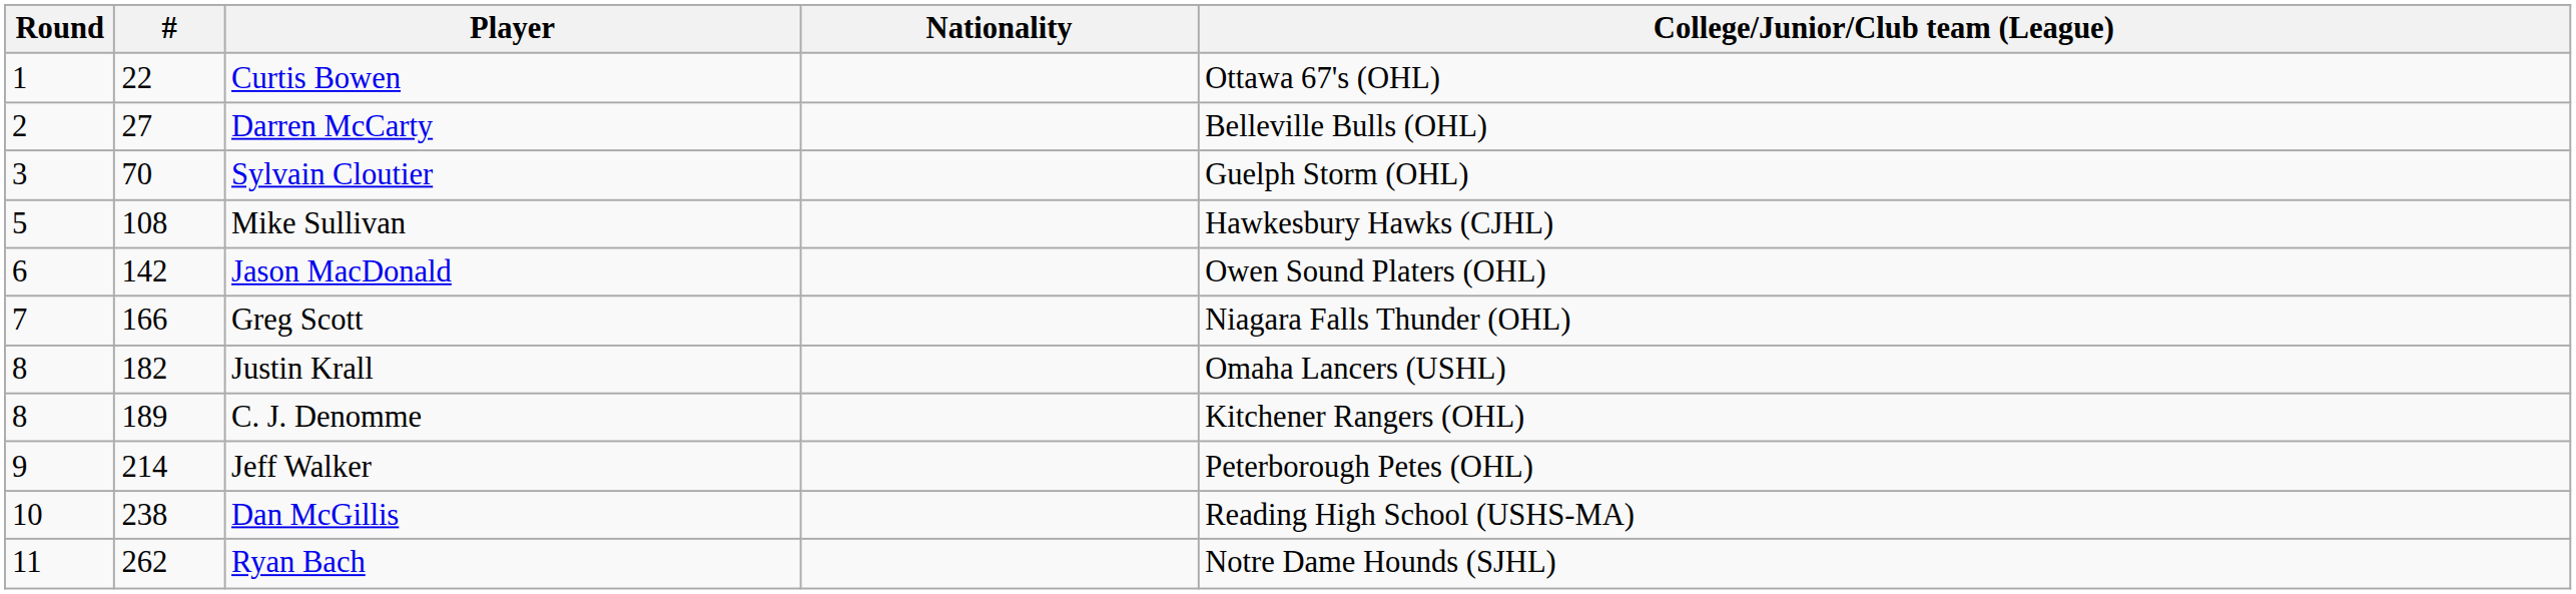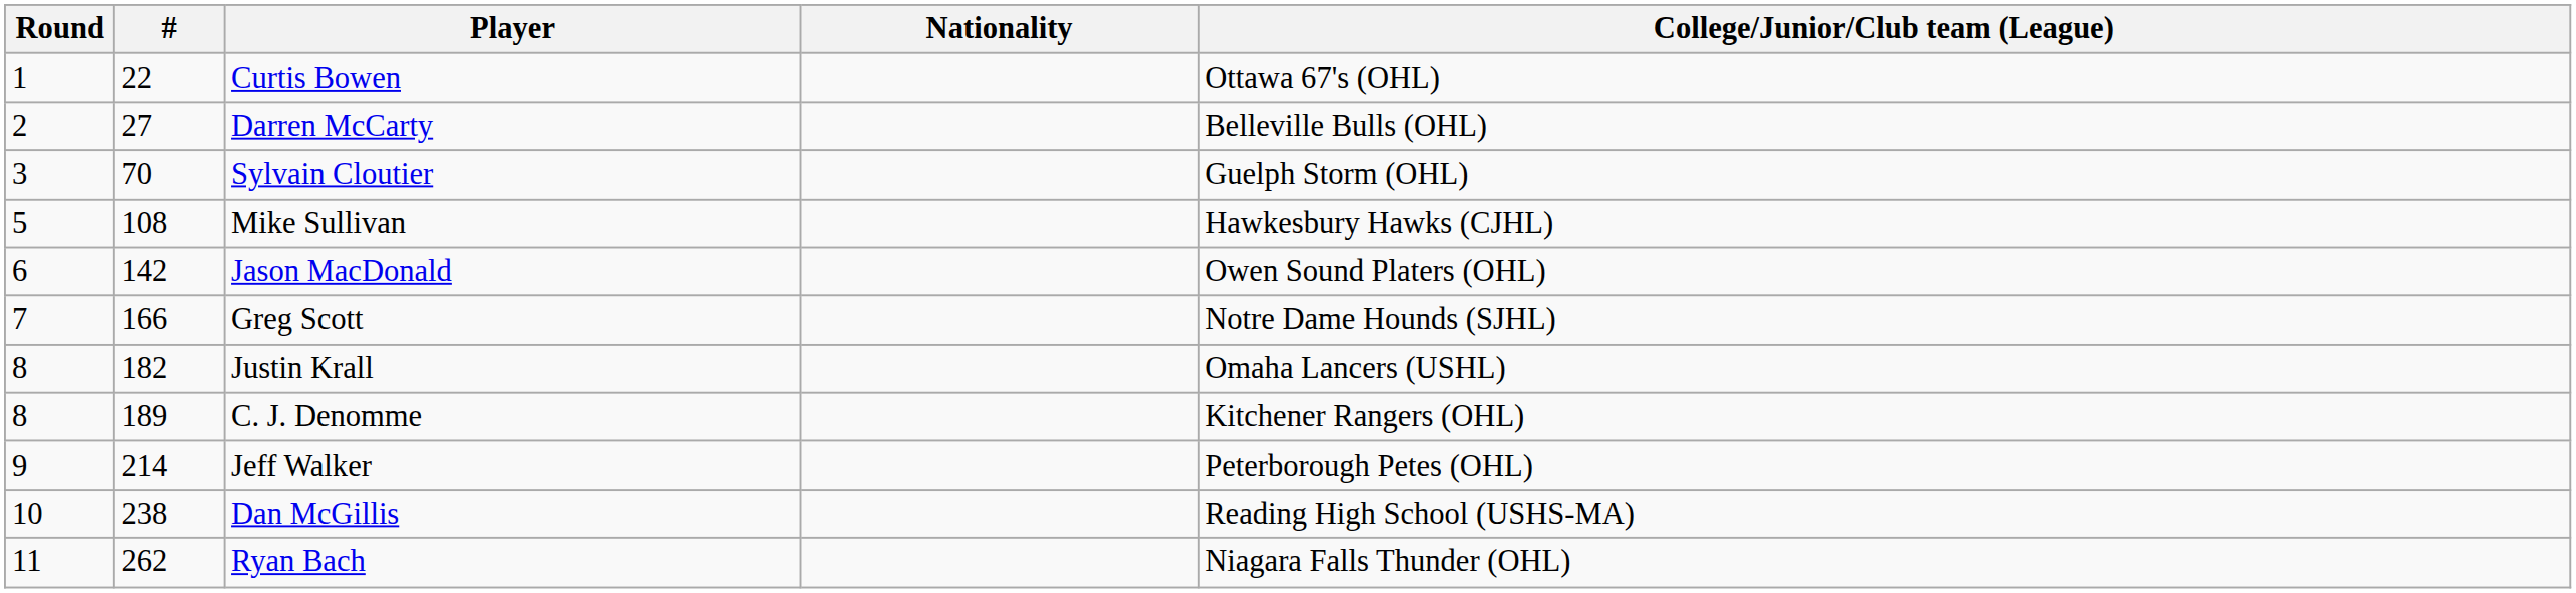 <table class="wikitable">
 <tr align="center">
 <th bgcolor="#DDDDFF" width="4.0%">Round</th>
 <th bgcolor="#DDDDFF" width="4.0%">#</th>
 <th bgcolor="#DDDDFF" width="21.0%">Player</th>
 <th bgcolor="#DDDDFF" width="14.5%">Nationality</th>
 <th bgcolor="#DDDDFF" width="50.0%">College/Junior/Club team (League)</th>
 </tr>
 <tr>
 <td>1</td>
 <td>22</td>
 <td><a href='#'>Curtis Bowen</a></td>
 <td></td>
 <td>Ottawa 67's (OHL)</td>
 </tr>
 <tr>
 <td>2</td>
 <td>27</td>
 <td><a href='#'>Darren McCarty</a></td>
 <td></td>
 <td>Belleville Bulls (OHL)</td>
 </tr>
 <tr>
 <td>3</td>
 <td>70</td>
 <td><a href='#'>Sylvain Cloutier</a></td>
 <td></td>
 <td>Guelph Storm (OHL)</td>
 </tr>
 <tr>
 <td>5</td>
 <td>108</td>
 <td>Mike Sullivan</td>
 <td></td>
 <td>Hawkesbury Hawks (CJHL)</td>
 </tr>
 <tr>
 <td>6</td>
 <td>142</td>
 <td><a href='#'>Jason MacDonald</a></td>
 <td></td>
 <td>Owen Sound Platers (OHL)</td>
 </tr>
 <tr>
 <td>7</td>
 <td>166</td>
 <td>Greg Scott</td>
 <td></td>
-<td>Niagara Falls Thunder (OHL)</td>
+<td>Notre Dame Hounds (SJHL)</td>
 </tr>
 <tr>
 <td>8</td>
 <td>182</td>
 <td>Justin Krall</td>
 <td></td>
 <td>Omaha Lancers (USHL)</td>
 </tr>
 <tr>
 <td>8</td>
 <td>189</td>
 <td>C. J. Denomme</td>
 <td></td>
 <td>Kitchener Rangers (OHL)</td>
 </tr>
 <tr>
 <td>9</td>
 <td>214</td>
 <td>Jeff Walker</td>
 <td></td>
 <td>Peterborough Petes (OHL)</td>
 </tr>
 <tr>
 <td>10</td>
 <td>238</td>
 <td><a href='#'>Dan McGillis</a></td>
 <td></td>
 <td>Reading High School (USHS-MA)</td>
 </tr>
 <tr>
 <td>11</td>
 <td>262</td>
 <td><a href='#'>Ryan Bach</a></td>
 <td></td>
-<td>Notre Dame Hounds (SJHL)</td>
+<td>Niagara Falls Thunder (OHL)</td>
 </tr>
 </table>
